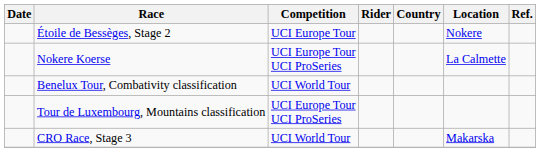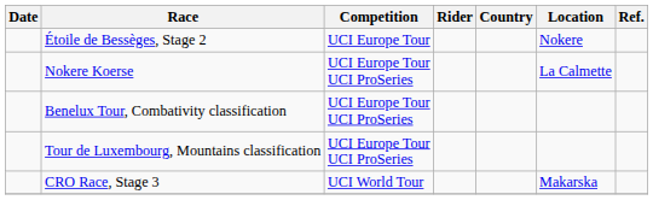 <table class="wikitable sortable">
 <tr>
 <th>Date</th>
 <th>Race</th>
 <th>Competition</th>
 <th>Rider</th>
 <th>Country</th>
 <th>Location</th>
 <th class="unsortable">Ref.</th>
 </tr>
 <tr>
 <td></td>
 <td><a href='#'>Étoile de Bessèges</a>, Stage 2</td>
 <td><a href='#'>UCI Europe Tour</a></td>
 <td></td>
 <td></td>
 <td><a href='#'>Nokere</a></td>
 <td align="center"></td>
 </tr>
 <tr>
 <td></td>
 <td><a href='#'>Nokere Koerse</a></td>
 <td><a href='#'>UCI Europe Tour</a> <br> <a href='#'>UCI ProSeries</a></td>
 <td></td>
 <td></td>
 <td><a href='#'>La Calmette</a></td>
 <td align="center"></td>
 </tr>
 <tr>
 <td></td>
 <td><a href='#'>Benelux Tour</a>, Combativity classification</td>
-<td><a href='#'>UCI World Tour</a></td>
+<td><a href='#'>UCI Europe Tour</a> <br> <a href='#'>UCI ProSeries</a></td>
 <td></td>
 <td></td>
 <td></td>
 <td align="center"></td>
 </tr>
 <tr>
 <td></td>
 <td><a href='#'>Tour de Luxembourg</a>, Mountains classification</td>
 <td><a href='#'>UCI Europe Tour</a> <br> <a href='#'>UCI ProSeries</a></td>
 <td></td>
 <td></td>
 <td></td>
 <td align="center"></td>
 </tr>
 <tr>
 <td></td>
 <td><a href='#'>CRO Race</a>, Stage 3</td>
 <td><a href='#'>UCI World Tour</a></td>
 <td></td>
 <td></td>
 <td><a href='#'>Makarska</a></td>
 <td align="center"></td>
 </tr>
 <tr>
 </tr>
 </table>
